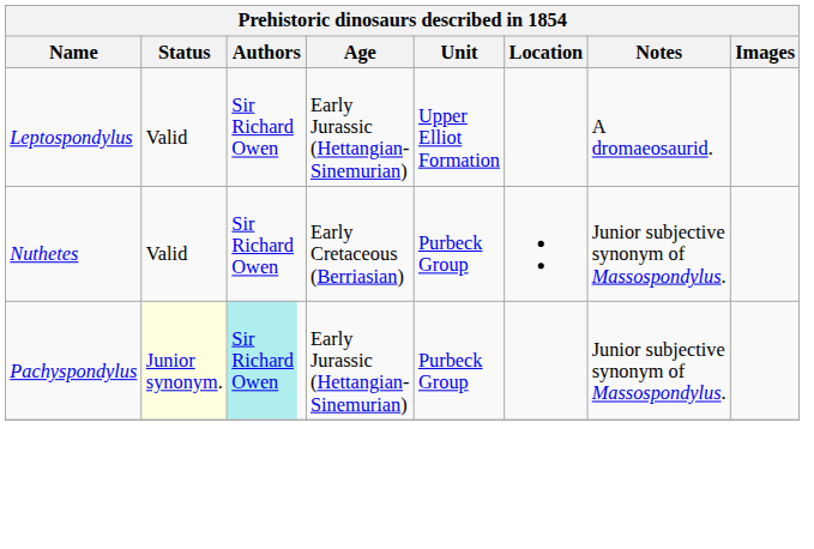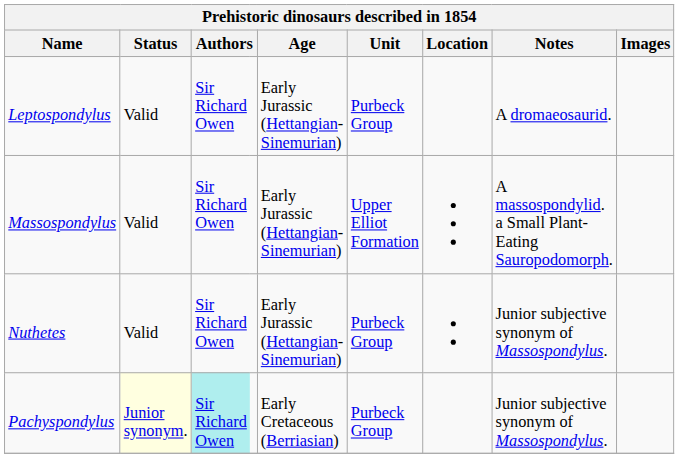 <table class="wikitable" align="center" width="100%">
 <tr>
 <th colspan="9">Prehistoric dinosaurs described in 1854</th>
 </tr>
 <tr>
 <th>Name</th>
 <th>Status</th>
 <th colspan="2">Authors</th>
 <th>Age</th>
 <th>Unit</th>
 <th>Location</th>
 <th>Notes</th>
 <th>Images</th>
 </tr>
 <tr>
 <td><br><em><a href='#'>Leptospondylus</a></em></td>
 <td><br>Valid</td>
 <td style="border-right:0px" valign="top"><br><a href='#'>Sir Richard Owen</a></td>
 <td style="border-left:0px" valign="top"></td>
 <td><br>Early Jurassic (<a href='#'>Hettangian</a>-<a href='#'>Sinemurian</a>)</td>
-<td><br><a href='#'>Upper Elliot Formation</a></td>
+<td><br><a href='#'>Purbeck Group</a></td>
 <td><br></td>
 <td><br>A <a href='#'>dromaeosaurid</a>.</td>
+<td></td>
+</tr>
+<tr>
+<td><br><em><a href='#'>Massospondylus</a></em></td>
+<td><br>Valid</td>
+<td style="border-right:0px" valign="top"><br><a href='#'>Sir Richard Owen</a></td>
+<td style="border-left:0px" valign="top"></td>
+<td><br>Early Jurassic (<a href='#'>Hettangian</a>-<a href='#'>Sinemurian</a>)</td>
+<td><br><a href='#'>Upper Elliot Formation</a></td>
+<td><br><ul><li></li><li></li><li></li></ul></td>
+<td><br>A <a href='#'>massospondylid</a>. a Small Plant-Eating <a href='#'>Sauropodomorph</a>.</td>
 <td></td>
 </tr>
 <tr>
 <td><br><em><a href='#'>Nuthetes</a></em></td>
 <td><br>Valid</td>
 <td style="border-right:0px" valign="top"><br><a href='#'>Sir Richard Owen</a></td>
 <td style="border-left:0px" valign="top"></td>
-<td><br>Early Cretaceous (<a href='#'>Berriasian</a>)</td>
+<td><br>Early Jurassic (<a href='#'>Hettangian</a>-<a href='#'>Sinemurian</a>)</td>
 <td><br><a href='#'>Purbeck Group</a></td>
 <td><br><ul><li></li><li></li></ul></td>
 <td><br>Junior subjective synonym of <em><a href='#'>Massospondylus</a></em>.</td>
 <td></td>
 </tr>
 <tr>
 <td><br><em><a href='#'>Pachyspondylus</a></em></td>
 <td style="background: lightyellow;"><br><a href='#'>Junior synonym</a>.</td>
 <td style="background: paleturquoise; border-right:0px" valign="top"><br><a href='#'>Sir Richard Owen</a></td>
 <td style="border-left:0px" valign="top"></td>
-<td><br>Early Jurassic (<a href='#'>Hettangian</a>-<a href='#'>Sinemurian</a>)</td>
+<td><br>Early Cretaceous (<a href='#'>Berriasian</a>)</td>
 <td><br><a href='#'>Purbeck Group</a></td>
 <td><br></td>
 <td><br>Junior subjective synonym of <em><a href='#'>Massospondylus</a></em>.</td>
 <td></td>
 </tr>
 <tr>
 </tr>
 </table>
